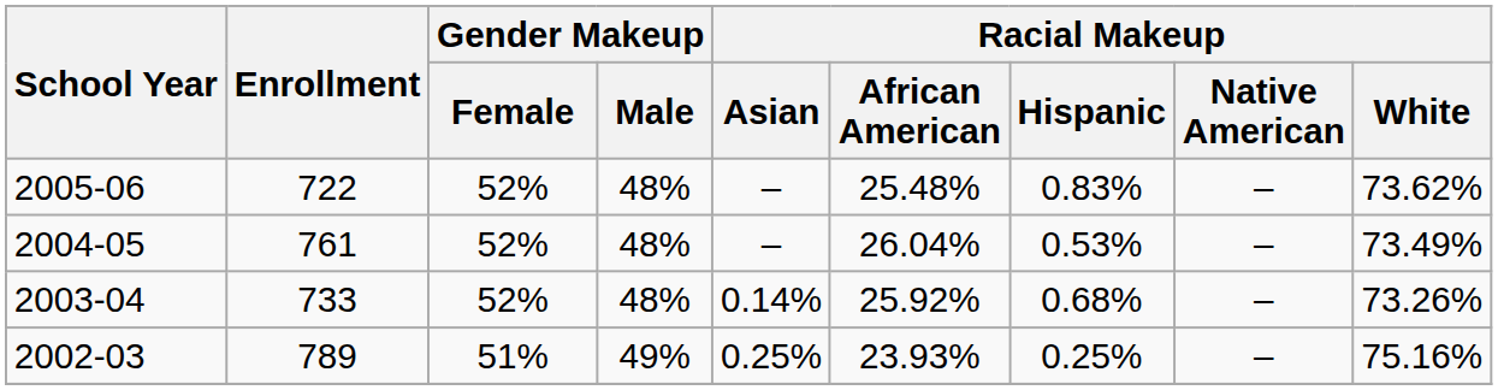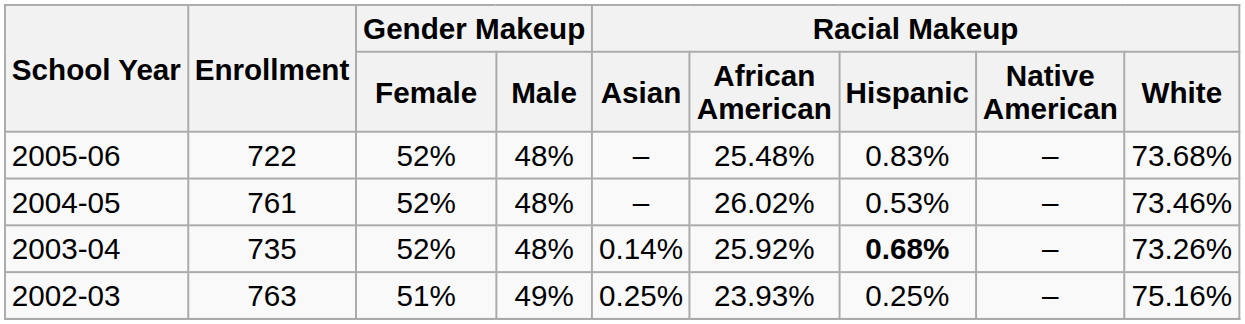 <table class="wikitable" style="font-size: 95%;">
 <tr>
 <th rowspan="2">School Year</th>
 <th rowspan="2">Enrollment</th>
 <th colspan="2">Gender Makeup</th>
 <th colspan="5">Racial Makeup</th>
 </tr>
 <tr>
 <th>Female</th>
 <th>Male</th>
 <th>Asian</th>
 <th>African <br>American</th>
 <th>Hispanic</th>
 <th>Native <br>American</th>
 <th>White</th>
 </tr>
 <tr>
 <td align="left">2005-06</td>
 <td align="center">722</td>
 <td align="center">52%</td>
 <td align="center">48%</td>
 <td align="center">–</td>
 <td align="center">25.48%</td>
 <td align="center">0.83%</td>
 <td align="center">–</td>
-<td align="center">73.62%</td>
+<td align="center">73.68%</td>
 </tr>
 <tr>
 <td align="left">2004-05</td>
 <td align="center">761</td>
 <td align="center">52%</td>
 <td align="center">48%</td>
 <td align="center">–</td>
-<td align="center">26.04%</td>
+<td align="center">26.02%</td>
 <td align="center">0.53%</td>
 <td align="center">–</td>
-<td align="center">73.49%</td>
+<td align="center">73.46%</td>
 </tr>
 <tr>
 <td align="left">2003-04</td>
-<td align="center">733</td>
+<td align="center">735</td>
 <td align="center">52%</td>
 <td align="center">48%</td>
 <td align="center">0.14%</td>
 <td align="center">25.92%</td>
-<td align="center">0.68%</td>
+<td align="center"><strong>0.68%</strong></td>
 <td align="center">–</td>
 <td align="center">73.26%</td>
 </tr>
 <tr>
 <td align="left">2002-03</td>
-<td align="center">789</td>
+<td align="center">763</td>
 <td align="center">51%</td>
 <td align="center">49%</td>
 <td align="center">0.25%</td>
 <td align="center">23.93%</td>
 <td align="center">0.25%</td>
 <td align="center">–</td>
 <td align="center">75.16%</td>
 </tr>
 <tr>
 </tr>
 </table>
